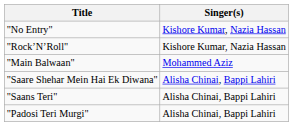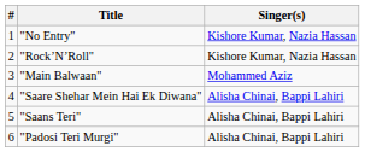 <table class="wikitable" style="font-size:95%;">
 <tr>
+<th>#</th>
 <th>Title</th>
 <th>Singer(s)</th>
 </tr>
 <tr>
+<td>1</td>
 <td>"No Entry"</td>
 <td><a href='#'>Kishore Kumar</a>, <a href='#'>Nazia Hassan</a></td>
 </tr>
 <tr>
+<td>2</td>
 <td>"Rock’N’Roll"</td>
 <td>Kishore Kumar, Nazia Hassan</td>
 </tr>
 <tr>
+<td>3</td>
 <td>"Main Balwaan"</td>
 <td><a href='#'>Mohammed Aziz</a></td>
 </tr>
 <tr>
+<td>4</td>
 <td>"Saare Shehar Mein Hai Ek Diwana"</td>
 <td><a href='#'>Alisha Chinai</a>, <a href='#'>Bappi Lahiri</a></td>
 </tr>
 <tr>
+<td>5</td>
 <td>"Saans Teri"</td>
 <td>Alisha Chinai, Bappi Lahiri</td>
 </tr>
 <tr>
+<td>6</td>
 <td>"Padosi Teri Murgi"</td>
 <td>Alisha Chinai, Bappi Lahiri</td>
 </tr>
 </table>
